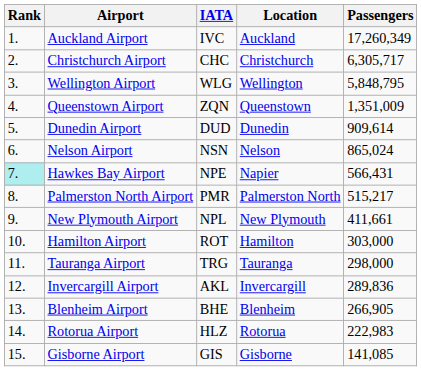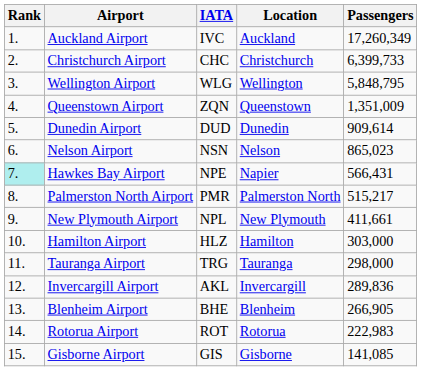 <table class="wikitable">
 <tr>
 <th>Rank</th>
 <th>Airport</th>
 <th><a href='#'>IATA</a></th>
 <th>Location</th>
 <th>Passengers</th>
 </tr>
 <tr>
 <td>1.</td>
 <td><a href='#'>Auckland Airport</a></td>
 <td>IVC</td>
 <td><a href='#'>Auckland</a></td>
 <td>17,260,349</td>
 </tr>
 <tr>
 <td>2.</td>
 <td><a href='#'>Christchurch Airport</a></td>
 <td>CHC</td>
 <td><a href='#'>Christchurch</a></td>
-<td>6,305,717</td>
+<td>6,399,733</td>
 </tr>
 <tr>
 <td>3.</td>
 <td><a href='#'>Wellington Airport</a></td>
 <td>WLG</td>
 <td><a href='#'>Wellington</a></td>
 <td>5,848,795</td>
 </tr>
 <tr>
 <td>4.</td>
 <td><a href='#'>Queenstown Airport</a></td>
 <td>ZQN</td>
 <td><a href='#'>Queenstown</a></td>
 <td>1,351,009 </td>
 </tr>
 <tr>
 <td>5.</td>
 <td><a href='#'>Dunedin Airport</a></td>
 <td>DUD</td>
 <td><a href='#'>Dunedin</a></td>
 <td>909,614</td>
 </tr>
 <tr>
 <td>6.</td>
 <td><a href='#'>Nelson Airport</a></td>
 <td>NSN</td>
 <td><a href='#'>Nelson</a></td>
-<td>865,024  </td>
+<td>865,023  </td>
 </tr>
 <tr>
 <td style="background: paleturquoise;">7.</td>
 <td><a href='#'>Hawkes Bay Airport</a></td>
 <td>NPE</td>
 <td><a href='#'>Napier</a></td>
 <td>566,431</td>
 </tr>
 <tr>
 <td>8.</td>
 <td><a href='#'>Palmerston North Airport</a></td>
 <td>PMR</td>
 <td><a href='#'>Palmerston North</a></td>
 <td>515,217</td>
 </tr>
 <tr>
 <td>9.</td>
 <td><a href='#'>New Plymouth Airport</a></td>
 <td>NPL</td>
 <td><a href='#'>New Plymouth</a></td>
 <td>411,661</td>
 </tr>
 <tr>
 <td>10.</td>
 <td><a href='#'>Hamilton Airport</a></td>
-<td>ROT</td>
+<td>HLZ</td>
 <td><a href='#'>Hamilton</a></td>
 <td>303,000</td>
 </tr>
 <tr>
 <td>11.</td>
 <td><a href='#'>Tauranga Airport</a></td>
 <td>TRG</td>
 <td><a href='#'>Tauranga</a></td>
 <td>298,000</td>
 </tr>
 <tr>
 <td>12.</td>
 <td><a href='#'>Invercargill Airport</a></td>
 <td>AKL</td>
 <td><a href='#'>Invercargill</a></td>
 <td>289,836</td>
 </tr>
 <tr>
 <td>13.</td>
 <td><a href='#'>Blenheim Airport</a></td>
 <td>BHE</td>
 <td><a href='#'>Blenheim</a></td>
 <td>266,905</td>
 </tr>
 <tr>
 <td>14.</td>
 <td><a href='#'>Rotorua Airport</a></td>
-<td>HLZ</td>
+<td>ROT</td>
 <td><a href='#'>Rotorua</a></td>
 <td>222,983</td>
 </tr>
 <tr>
 <td>15.</td>
 <td><a href='#'>Gisborne Airport</a></td>
 <td>GIS</td>
 <td><a href='#'>Gisborne</a></td>
 <td>141,085</td>
 </tr>
 </table>
